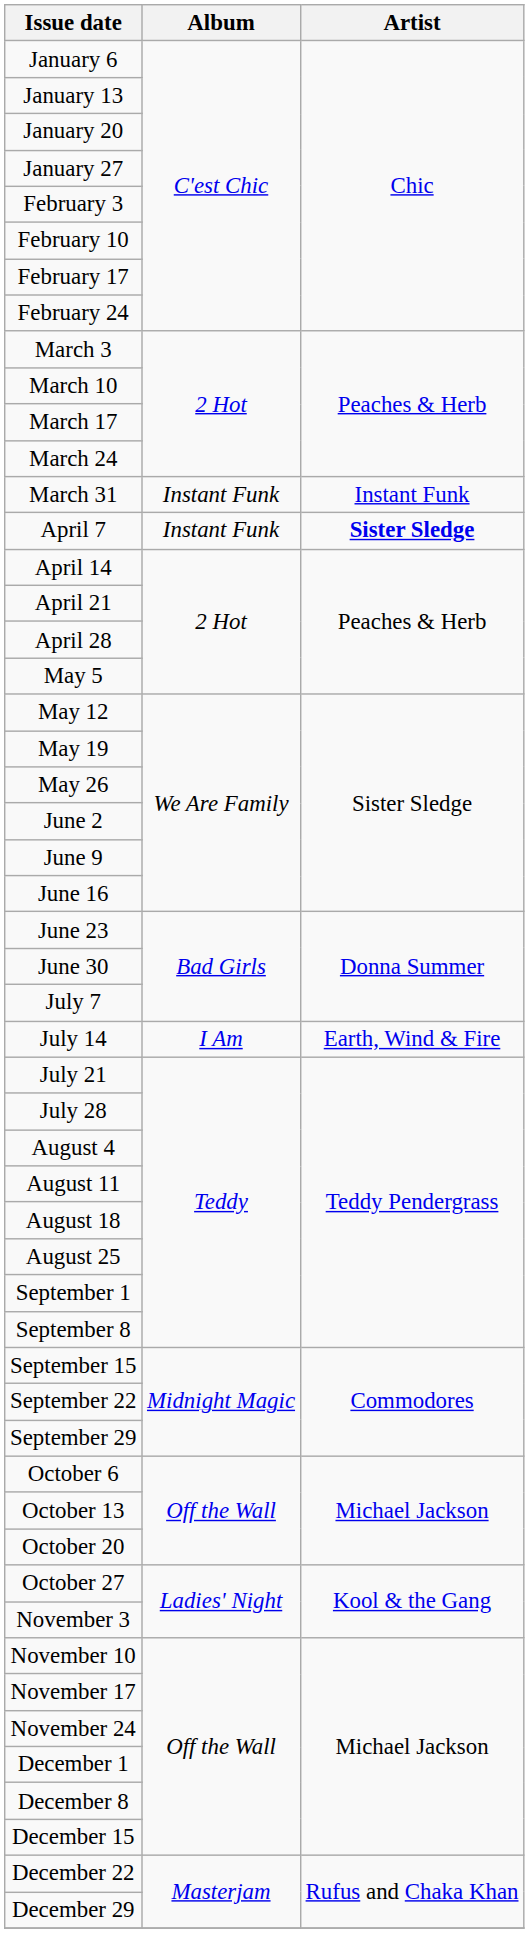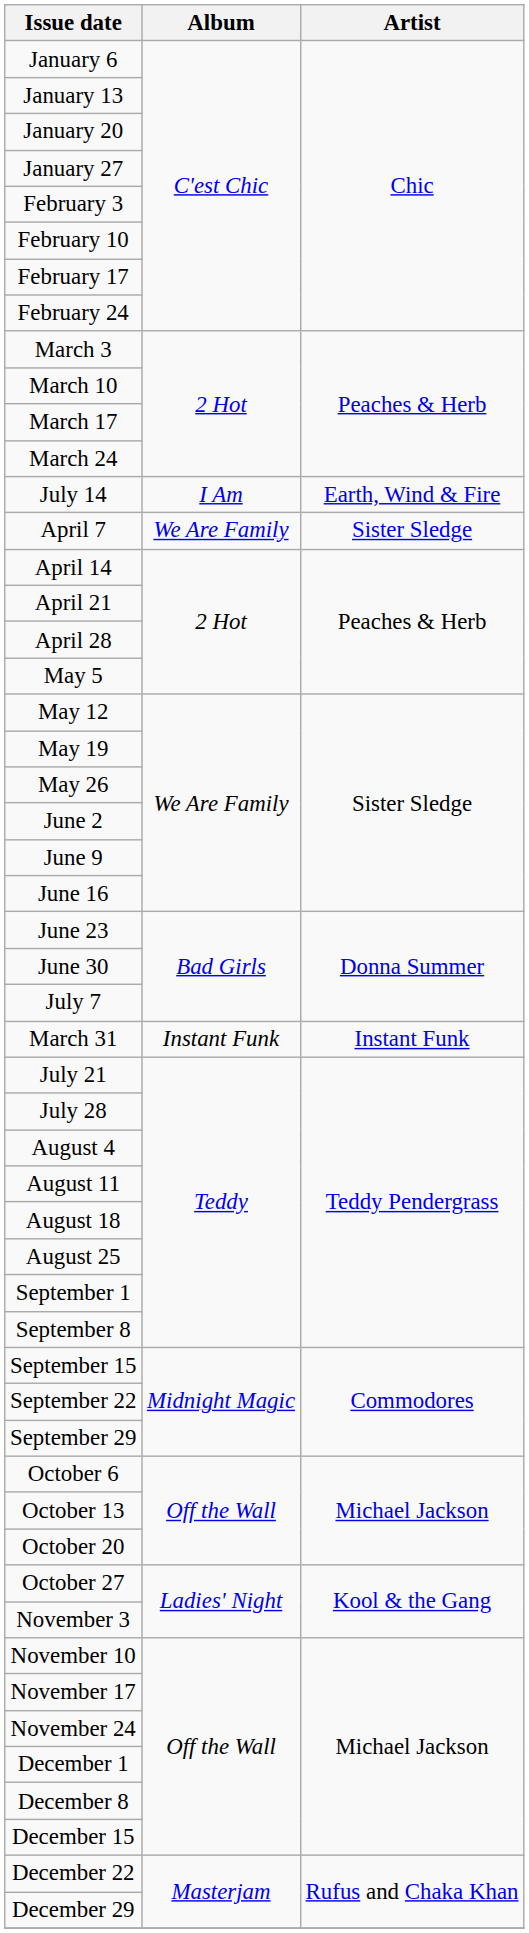 <table class="wikitable" style="text-align: center;">
 <tr>
 <th>Issue date</th>
 <th>Album</th>
 <th>Artist</th>
 </tr>
 <tr>
 <td>January 6</td>
 <td rowspan="8"><em><a href='#'>C'est Chic</a></em></td>
 <td rowspan="8"><a href='#'>Chic</a></td>
 </tr>
 <tr>
 <td>January 13</td>
 </tr>
 <tr>
 <td>January 20</td>
 </tr>
 <tr>
 <td>January 27</td>
 </tr>
 <tr>
 <td>February 3</td>
 </tr>
 <tr>
 <td>February 10</td>
 </tr>
 <tr>
 <td>February 17</td>
 </tr>
 <tr>
 <td>February 24</td>
 </tr>
 <tr>
 <td>March 3</td>
 <td rowspan="4"><em><a href='#'>2 Hot</a></em></td>
 <td rowspan="4"><a href='#'>Peaches & Herb</a></td>
 </tr>
 <tr>
 <td>March 10</td>
 </tr>
 <tr>
 <td>March 17</td>
 </tr>
 <tr>
 <td>March 24</td>
 </tr>
 <tr>
-<td>March 31</td>
-<td><em>Instant Funk</em></td>
-<td><a href='#'>Instant Funk</a></td>
+<td>July 14</td>
+<td><em><a href='#'>I Am</a></em></td>
+<td><a href='#'>Earth, Wind & Fire</a></td>
 </tr>
 <tr>
 <td>April 7</td>
-<td><em>Instant Funk</em></td>
-<td><strong><a href='#'>Sister Sledge</a></strong></td>
+<td><em><a href='#'>We Are Family</a></em></td>
+<td><a href='#'>Sister Sledge</a></td>
 </tr>
 <tr>
 <td>April 14</td>
 <td rowspan="4"><em>2 Hot</em></td>
 <td rowspan="4">Peaches & Herb</td>
 </tr>
 <tr>
 <td>April 21</td>
 </tr>
 <tr>
 <td>April 28</td>
 </tr>
 <tr>
 <td>May 5</td>
 </tr>
 <tr>
 <td>May 12</td>
 <td rowspan="6"><em>We Are Family</em></td>
 <td rowspan="6">Sister Sledge</td>
 </tr>
 <tr>
 <td>May 19</td>
 </tr>
 <tr>
 <td>May 26</td>
 </tr>
 <tr>
 <td>June 2</td>
 </tr>
 <tr>
 <td>June 9</td>
 </tr>
 <tr>
 <td>June 16</td>
 </tr>
 <tr>
 <td>June 23</td>
 <td rowspan="3"><em><a href='#'>Bad Girls</a></em></td>
 <td rowspan="3"><a href='#'>Donna Summer</a></td>
 </tr>
 <tr>
 <td>June 30</td>
 </tr>
 <tr>
 <td>July 7</td>
 </tr>
 <tr>
-<td>July 14</td>
-<td><em><a href='#'>I Am</a></em></td>
-<td><a href='#'>Earth, Wind & Fire</a></td>
+<td>March 31</td>
+<td><em>Instant Funk</em></td>
+<td><a href='#'>Instant Funk</a></td>
 </tr>
 <tr>
 <td>July 21</td>
 <td rowspan="8"><em><a href='#'>Teddy</a></em></td>
 <td rowspan="8"><a href='#'>Teddy Pendergrass</a></td>
 </tr>
 <tr>
 <td>July 28</td>
 </tr>
 <tr>
 <td>August 4</td>
 </tr>
 <tr>
 <td>August 11</td>
 </tr>
 <tr>
 <td>August 18</td>
 </tr>
 <tr>
 <td>August 25</td>
 </tr>
 <tr>
 <td>September 1</td>
 </tr>
 <tr>
 <td>September 8</td>
 </tr>
 <tr>
 <td>September 15</td>
 <td rowspan="3"><em><a href='#'>Midnight Magic</a></em></td>
 <td rowspan="3"><a href='#'>Commodores</a></td>
 </tr>
 <tr>
 <td>September 22</td>
 </tr>
 <tr>
 <td>September 29</td>
 </tr>
 <tr>
 <td>October 6</td>
 <td rowspan="3"><em><a href='#'>Off the Wall</a></em></td>
 <td rowspan="3"><a href='#'>Michael Jackson</a></td>
 </tr>
 <tr>
 <td>October 13</td>
 </tr>
 <tr>
 <td>October 20</td>
 </tr>
 <tr>
 <td>October 27</td>
 <td rowspan="2"><em><a href='#'>Ladies' Night</a></em></td>
 <td rowspan="2"><a href='#'>Kool & the Gang</a></td>
 </tr>
 <tr>
 <td>November 3</td>
 </tr>
 <tr>
 <td>November 10</td>
 <td rowspan="6"><em>Off the Wall</em></td>
 <td rowspan="6">Michael Jackson</td>
 </tr>
 <tr>
 <td>November 17</td>
 </tr>
 <tr>
 <td>November 24</td>
 </tr>
 <tr>
 <td>December 1</td>
 </tr>
 <tr>
 <td>December 8</td>
 </tr>
 <tr>
 <td>December 15</td>
 </tr>
 <tr>
 <td>December 22</td>
 <td rowspan="2"><em><a href='#'>Masterjam</a></em></td>
 <td rowspan="2"><a href='#'>Rufus</a> and <a href='#'>Chaka Khan</a></td>
 </tr>
 <tr>
 <td>December 29</td>
 </tr>
 <tr>
 </tr>
 </table>
